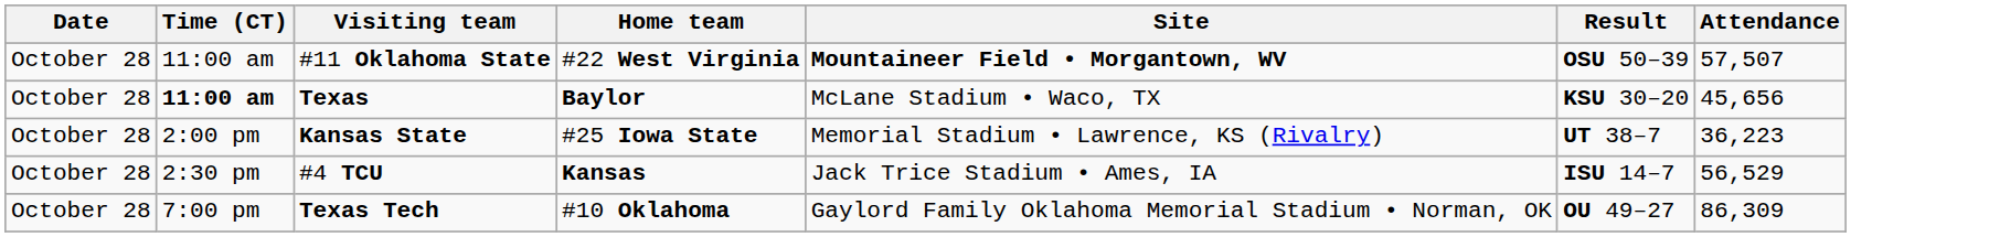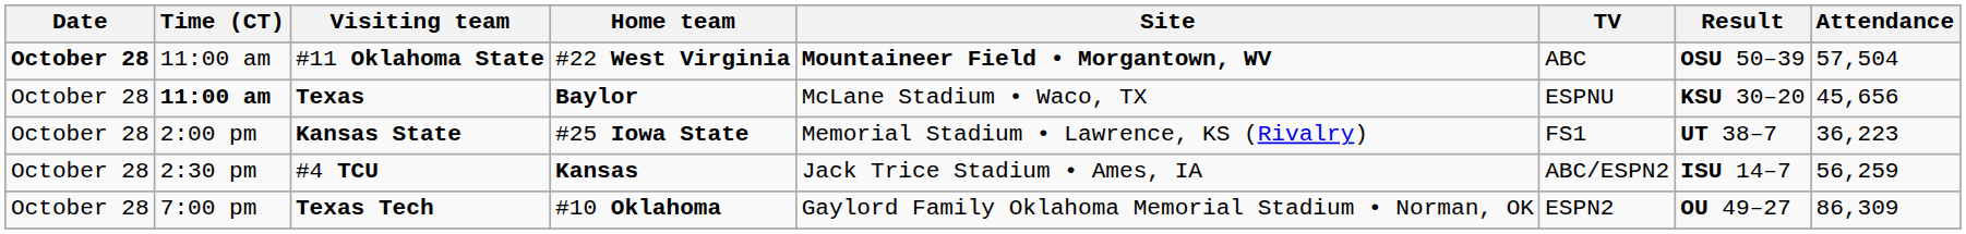 <table class="wikitable" style="font-size:95%;">
 <tr>
 <th>Date</th>
 <th>Time (CT)</th>
 <th>Visiting team</th>
 <th>Home team</th>
 <th>Site</th>
+<th>TV</th>
 <th>Result</th>
 <th>Attendance</th>
 </tr>
 <tr bgcolor=>
-<td>October 28</td>
+<td><strong>October 28</strong></td>
 <td>11:00 am</td>
 <td>#11 <strong>Oklahoma State</strong></td>
 <td>#22 <strong>West Virginia</strong></td>
 <td><strong>Mountaineer Field • Morgantown, WV</strong></td>
+<td>ABC</td>
 <td><strong>OSU</strong> 50–39</td>
-<td>57,507</td>
+<td>57,504</td>
 </tr>
 <tr bgcolor=>
 <td>October 28</td>
 <td><strong>11:00 am</strong></td>
 <td><strong>Texas</strong></td>
 <td><strong>Baylor</strong></td>
 <td>McLane Stadium • Waco, TX</td>
+<td>ESPNU</td>
 <td><strong>KSU</strong> 30–20</td>
 <td>45,656</td>
 </tr>
 <tr bgcolor=>
 <td>October 28</td>
 <td>2:00 pm</td>
 <td><strong>Kansas State</strong></td>
 <td>#25 <strong>Iowa State</strong></td>
 <td>Memorial Stadium • Lawrence, KS (<a href='#'>Rivalry</a>)</td>
+<td>FS1</td>
 <td><strong>UT</strong> 38–7</td>
 <td>36,223</td>
 </tr>
 <tr bgcolor=>
 <td>October 28</td>
 <td>2:30 pm</td>
 <td>#4 <strong>TCU</strong></td>
 <td><strong>Kansas</strong></td>
 <td>Jack Trice Stadium • Ames, IA</td>
+<td>ABC/ESPN2</td>
 <td><strong>ISU</strong> 14–7</td>
-<td>56,529</td>
+<td>56,259</td>
 </tr>
 <tr bgcolor=>
 <td>October 28</td>
 <td>7:00 pm</td>
 <td><strong>Texas Tech</strong></td>
 <td>#10 <strong>Oklahoma</strong></td>
 <td>Gaylord Family Oklahoma Memorial Stadium • Norman, OK</td>
+<td>ESPN2</td>
 <td><strong>OU</strong> 49–27</td>
 <td>86,309</td>
 </tr>
 </table>
